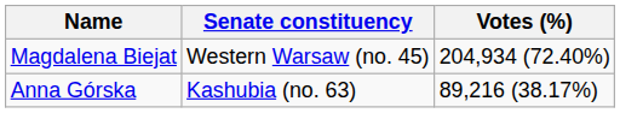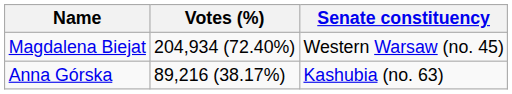 <table class="wikitable">
 <tr>
 <th>Name</th>
+<th>Votes (%)</th>
 <th><a href='#'>Senate constituency</a></th>
-<th>Votes (%)</th>
 </tr>
 <tr>
 <td><a href='#'>Magdalena Biejat</a></td>
+<td>204,934 (72.40%)</td>
 <td>Western <a href='#'>Warsaw</a> (no. 45)</td>
-<td>204,934 (72.40%)</td>
 </tr>
 <tr>
 <td><a href='#'>Anna Górska</a></td>
+<td>89,216 (38.17%)</td>
 <td><a href='#'>Kashubia</a> (no. 63)</td>
-<td>89,216 (38.17%)</td>
 </tr>
 </table>
